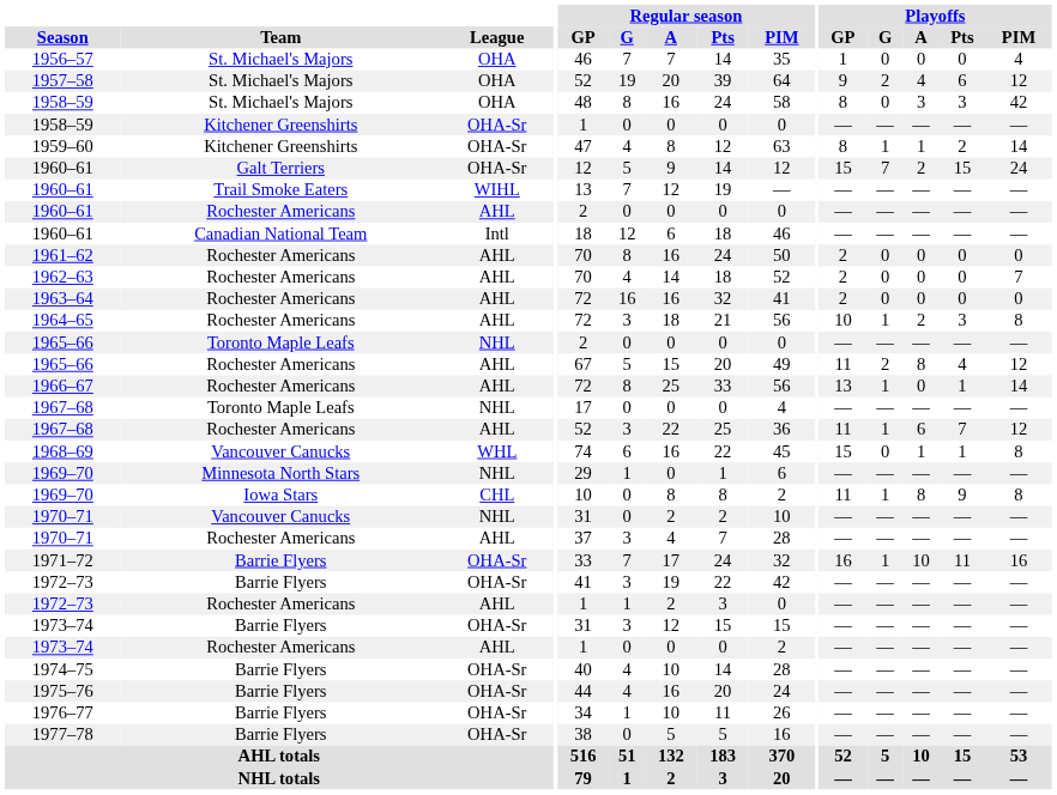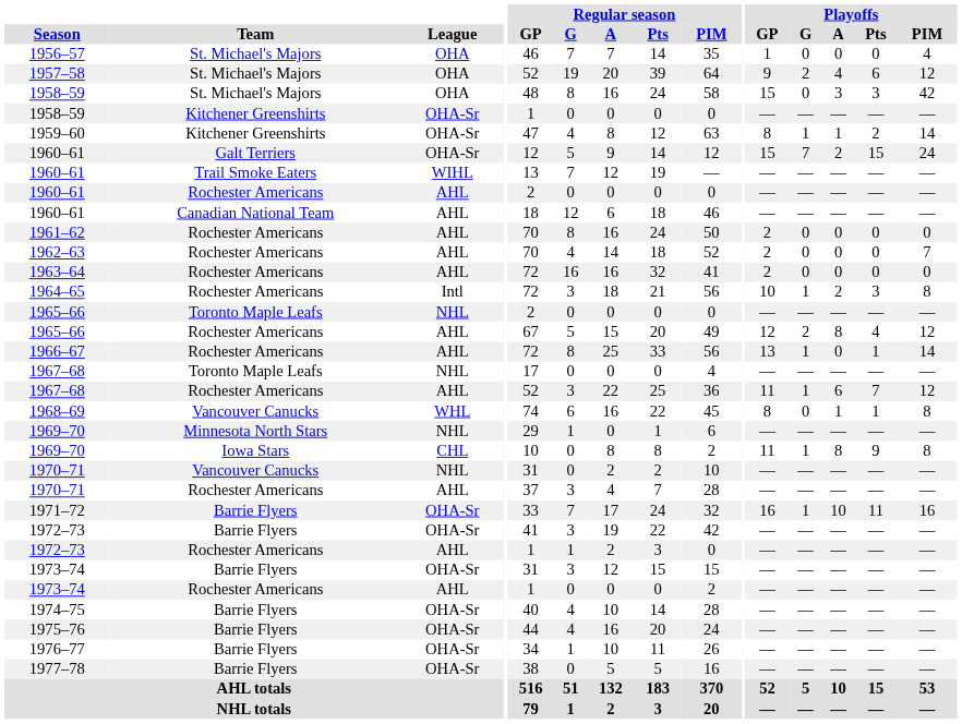 <table border="0" cellpadding="1" cellspacing="0" style="text-align:center; width:60em">
 <tr bgcolor="#e0e0e0">
 <th colspan="3" bgcolor="#ffffff"></th>
 <th rowspan="100" bgcolor="#ffffff"></th>
 <th colspan="5"><a href='#'>Regular season</a></th>
 <th rowspan="100" bgcolor="#ffffff"></th>
 <th colspan="5"><a href='#'>Playoffs</a></th>
 </tr>
 <tr bgcolor="#e0e0e0">
 <th><a href='#'>Season</a></th>
 <th>Team</th>
 <th>League</th>
 <th>GP</th>
 <th><a href='#'>G</a></th>
 <th><a href='#'>A</a></th>
 <th><a href='#'>Pts</a></th>
 <th><a href='#'>PIM</a></th>
 <th>GP</th>
 <th>G</th>
 <th>A</th>
 <th>Pts</th>
 <th>PIM</th>
 </tr>
 <tr>
 <td><a href='#'>1956–57</a></td>
 <td><a href='#'>St. Michael's Majors</a></td>
 <td><a href='#'>OHA</a></td>
 <td>46</td>
 <td>7</td>
 <td>7</td>
 <td>14</td>
 <td>35</td>
 <td>1</td>
 <td>0</td>
 <td>0</td>
 <td>0</td>
 <td>4</td>
 </tr>
 <tr bgcolor="#f0f0f0">
 <td><a href='#'>1957–58</a></td>
 <td>St. Michael's Majors</td>
 <td>OHA</td>
 <td>52</td>
 <td>19</td>
 <td>20</td>
 <td>39</td>
 <td>64</td>
 <td>9</td>
 <td>2</td>
 <td>4</td>
 <td>6</td>
 <td>12</td>
 </tr>
 <tr>
 <td><a href='#'>1958–59</a></td>
 <td>St. Michael's Majors</td>
 <td>OHA</td>
 <td>48</td>
 <td>8</td>
 <td>16</td>
 <td>24</td>
 <td>58</td>
-<td>8</td>
+<td>15</td>
 <td>0</td>
 <td>3</td>
 <td>3</td>
 <td>42</td>
 </tr>
 <tr bgcolor="#f0f0f0">
 <td>1958–59</td>
 <td><a href='#'>Kitchener Greenshirts</a></td>
 <td><a href='#'>OHA-Sr</a></td>
 <td>1</td>
 <td>0</td>
 <td>0</td>
 <td>0</td>
 <td>0</td>
 <td>—</td>
 <td>—</td>
 <td>—</td>
 <td>—</td>
 <td>—</td>
 </tr>
 <tr>
 <td>1959–60</td>
 <td>Kitchener Greenshirts</td>
 <td>OHA-Sr</td>
 <td>47</td>
 <td>4</td>
 <td>8</td>
 <td>12</td>
 <td>63</td>
 <td>8</td>
 <td>1</td>
 <td>1</td>
 <td>2</td>
 <td>14</td>
 </tr>
 <tr bgcolor="#f0f0f0">
 <td>1960–61</td>
 <td><a href='#'>Galt Terriers</a></td>
 <td>OHA-Sr</td>
 <td>12</td>
 <td>5</td>
 <td>9</td>
 <td>14</td>
 <td>12</td>
 <td>15</td>
 <td>7</td>
 <td>2</td>
 <td>15</td>
 <td>24</td>
 </tr>
 <tr>
 <td><a href='#'>1960–61</a></td>
 <td><a href='#'>Trail Smoke Eaters</a></td>
 <td><a href='#'>WIHL</a></td>
 <td>13</td>
 <td>7</td>
 <td>12</td>
 <td>19</td>
 <td>—</td>
 <td>—</td>
 <td>—</td>
 <td>—</td>
 <td>—</td>
 <td>—</td>
 </tr>
 <tr bgcolor="#f0f0f0">
 <td><a href='#'>1960–61</a></td>
 <td><a href='#'>Rochester Americans</a></td>
 <td><a href='#'>AHL</a></td>
 <td>2</td>
 <td>0</td>
 <td>0</td>
 <td>0</td>
 <td>0</td>
 <td>—</td>
 <td>—</td>
 <td>—</td>
 <td>—</td>
 <td>—</td>
 </tr>
 <tr>
 <td>1960–61</td>
 <td><a href='#'>Canadian National Team</a></td>
-<td>Intl</td>
+<td>AHL</td>
 <td>18</td>
 <td>12</td>
 <td>6</td>
 <td>18</td>
 <td>46</td>
 <td>—</td>
 <td>—</td>
 <td>—</td>
 <td>—</td>
 <td>—</td>
 </tr>
 <tr bgcolor="#f0f0f0">
 <td><a href='#'>1961–62</a></td>
 <td>Rochester Americans</td>
 <td>AHL</td>
 <td>70</td>
 <td>8</td>
 <td>16</td>
 <td>24</td>
 <td>50</td>
 <td>2</td>
 <td>0</td>
 <td>0</td>
 <td>0</td>
 <td>0</td>
 </tr>
 <tr>
 <td><a href='#'>1962–63</a></td>
 <td>Rochester Americans</td>
 <td>AHL</td>
 <td>70</td>
 <td>4</td>
 <td>14</td>
 <td>18</td>
 <td>52</td>
 <td>2</td>
 <td>0</td>
 <td>0</td>
 <td>0</td>
 <td>7</td>
 </tr>
 <tr bgcolor="#f0f0f0">
 <td><a href='#'>1963–64</a></td>
 <td>Rochester Americans</td>
 <td>AHL</td>
 <td>72</td>
 <td>16</td>
 <td>16</td>
 <td>32</td>
 <td>41</td>
 <td>2</td>
 <td>0</td>
 <td>0</td>
 <td>0</td>
 <td>0</td>
 </tr>
 <tr>
 <td><a href='#'>1964–65</a></td>
 <td>Rochester Americans</td>
-<td>AHL</td>
+<td>Intl</td>
 <td>72</td>
 <td>3</td>
 <td>18</td>
 <td>21</td>
 <td>56</td>
 <td>10</td>
 <td>1</td>
 <td>2</td>
 <td>3</td>
 <td>8</td>
 </tr>
 <tr bgcolor="#f0f0f0">
 <td><a href='#'>1965–66</a></td>
 <td><a href='#'>Toronto Maple Leafs</a></td>
 <td><a href='#'>NHL</a></td>
 <td>2</td>
 <td>0</td>
 <td>0</td>
 <td>0</td>
 <td>0</td>
 <td>—</td>
 <td>—</td>
 <td>—</td>
 <td>—</td>
 <td>—</td>
 </tr>
 <tr>
 <td><a href='#'>1965–66</a></td>
 <td>Rochester Americans</td>
 <td>AHL</td>
 <td>67</td>
 <td>5</td>
 <td>15</td>
 <td>20</td>
 <td>49</td>
-<td>11</td>
+<td>12</td>
 <td>2</td>
 <td>8</td>
 <td>4</td>
 <td>12</td>
 </tr>
 <tr bgcolor="#f0f0f0">
 <td><a href='#'>1966–67</a></td>
 <td>Rochester Americans</td>
 <td>AHL</td>
 <td>72</td>
 <td>8</td>
 <td>25</td>
 <td>33</td>
 <td>56</td>
 <td>13</td>
 <td>1</td>
 <td>0</td>
 <td>1</td>
 <td>14</td>
 </tr>
 <tr>
 <td><a href='#'>1967–68</a></td>
 <td>Toronto Maple Leafs</td>
 <td>NHL</td>
 <td>17</td>
 <td>0</td>
 <td>0</td>
 <td>0</td>
 <td>4</td>
 <td>—</td>
 <td>—</td>
 <td>—</td>
 <td>—</td>
 <td>—</td>
 </tr>
 <tr bgcolor="#f0f0f0">
 <td><a href='#'>1967–68</a></td>
 <td>Rochester Americans</td>
 <td>AHL</td>
 <td>52</td>
 <td>3</td>
 <td>22</td>
 <td>25</td>
 <td>36</td>
 <td>11</td>
 <td>1</td>
 <td>6</td>
 <td>7</td>
 <td>12</td>
 </tr>
 <tr>
 <td><a href='#'>1968–69</a></td>
 <td><a href='#'>Vancouver Canucks</a></td>
 <td><a href='#'>WHL</a></td>
 <td>74</td>
 <td>6</td>
 <td>16</td>
 <td>22</td>
 <td>45</td>
-<td>15</td>
+<td>8</td>
 <td>0</td>
 <td>1</td>
 <td>1</td>
 <td>8</td>
 </tr>
 <tr bgcolor="#f0f0f0">
 <td><a href='#'>1969–70</a></td>
 <td><a href='#'>Minnesota North Stars</a></td>
 <td>NHL</td>
 <td>29</td>
 <td>1</td>
 <td>0</td>
 <td>1</td>
 <td>6</td>
 <td>—</td>
 <td>—</td>
 <td>—</td>
 <td>—</td>
 <td>—</td>
 </tr>
 <tr>
 <td><a href='#'>1969–70</a></td>
 <td><a href='#'>Iowa Stars</a></td>
 <td><a href='#'>CHL</a></td>
 <td>10</td>
 <td>0</td>
 <td>8</td>
 <td>8</td>
 <td>2</td>
 <td>11</td>
 <td>1</td>
 <td>8</td>
 <td>9</td>
 <td>8</td>
 </tr>
 <tr bgcolor="#f0f0f0">
 <td><a href='#'>1970–71</a></td>
 <td><a href='#'>Vancouver Canucks</a></td>
 <td>NHL</td>
 <td>31</td>
 <td>0</td>
 <td>2</td>
 <td>2</td>
 <td>10</td>
 <td>—</td>
 <td>—</td>
 <td>—</td>
 <td>—</td>
 <td>—</td>
 </tr>
 <tr>
 <td><a href='#'>1970–71</a></td>
 <td>Rochester Americans</td>
 <td>AHL</td>
 <td>37</td>
 <td>3</td>
 <td>4</td>
 <td>7</td>
 <td>28</td>
 <td>—</td>
 <td>—</td>
 <td>—</td>
 <td>—</td>
 <td>—</td>
 </tr>
 <tr bgcolor="#f0f0f0">
 <td>1971–72</td>
 <td><a href='#'>Barrie Flyers</a></td>
 <td><a href='#'>OHA-Sr</a></td>
 <td>33</td>
 <td>7</td>
 <td>17</td>
 <td>24</td>
 <td>32</td>
 <td>16</td>
 <td>1</td>
 <td>10</td>
 <td>11</td>
 <td>16</td>
 </tr>
 <tr>
 <td>1972–73</td>
 <td>Barrie Flyers</td>
 <td>OHA-Sr</td>
 <td>41</td>
 <td>3</td>
 <td>19</td>
 <td>22</td>
 <td>42</td>
 <td>—</td>
 <td>—</td>
 <td>—</td>
 <td>—</td>
 <td>—</td>
 </tr>
 <tr bgcolor="#f0f0f0">
 <td><a href='#'>1972–73</a></td>
 <td>Rochester Americans</td>
 <td>AHL</td>
 <td>1</td>
 <td>1</td>
 <td>2</td>
 <td>3</td>
 <td>0</td>
 <td>—</td>
 <td>—</td>
 <td>—</td>
 <td>—</td>
 <td>—</td>
 </tr>
 <tr>
 <td>1973–74</td>
 <td>Barrie Flyers</td>
 <td>OHA-Sr</td>
 <td>31</td>
 <td>3</td>
 <td>12</td>
 <td>15</td>
 <td>15</td>
 <td>—</td>
 <td>—</td>
 <td>—</td>
 <td>—</td>
 <td>—</td>
 </tr>
 <tr bgcolor="#f0f0f0">
 <td><a href='#'>1973–74</a></td>
 <td>Rochester Americans</td>
 <td>AHL</td>
 <td>1</td>
 <td>0</td>
 <td>0</td>
 <td>0</td>
 <td>2</td>
 <td>—</td>
 <td>—</td>
 <td>—</td>
 <td>—</td>
 <td>—</td>
 </tr>
 <tr>
 <td>1974–75</td>
 <td>Barrie Flyers</td>
 <td>OHA-Sr</td>
 <td>40</td>
 <td>4</td>
 <td>10</td>
 <td>14</td>
 <td>28</td>
 <td>—</td>
 <td>—</td>
 <td>—</td>
 <td>—</td>
 <td>—</td>
 </tr>
 <tr bgcolor="#f0f0f0">
 <td>1975–76</td>
 <td>Barrie Flyers</td>
 <td>OHA-Sr</td>
 <td>44</td>
 <td>4</td>
 <td>16</td>
 <td>20</td>
 <td>24</td>
 <td>—</td>
 <td>—</td>
 <td>—</td>
 <td>—</td>
 <td>—</td>
 </tr>
 <tr>
 <td>1976–77</td>
 <td>Barrie Flyers</td>
 <td>OHA-Sr</td>
 <td>34</td>
 <td>1</td>
 <td>10</td>
 <td>11</td>
 <td>26</td>
 <td>—</td>
 <td>—</td>
 <td>—</td>
 <td>—</td>
 <td>—</td>
 </tr>
 <tr bgcolor="#f0f0f0">
 <td>1977–78</td>
 <td>Barrie Flyers</td>
 <td>OHA-Sr</td>
 <td>38</td>
 <td>0</td>
 <td>5</td>
 <td>5</td>
 <td>16</td>
 <td>—</td>
 <td>—</td>
 <td>—</td>
 <td>—</td>
 <td>—</td>
 </tr>
 <tr bgcolor="#e0e0e0">
 <th colspan="3">AHL totals</th>
 <th>516</th>
 <th>51</th>
 <th>132</th>
 <th>183</th>
 <th>370</th>
 <th>52</th>
 <th>5</th>
 <th>10</th>
 <th>15</th>
 <th>53</th>
 </tr>
 <tr bgcolor="#e0e0e0">
 <th colspan="3">NHL totals</th>
 <th>79</th>
 <th>1</th>
 <th>2</th>
 <th>3</th>
 <th>20</th>
 <th>—</th>
 <th>—</th>
 <th>—</th>
 <th>—</th>
 <th>—</th>
 </tr>
 </table>
